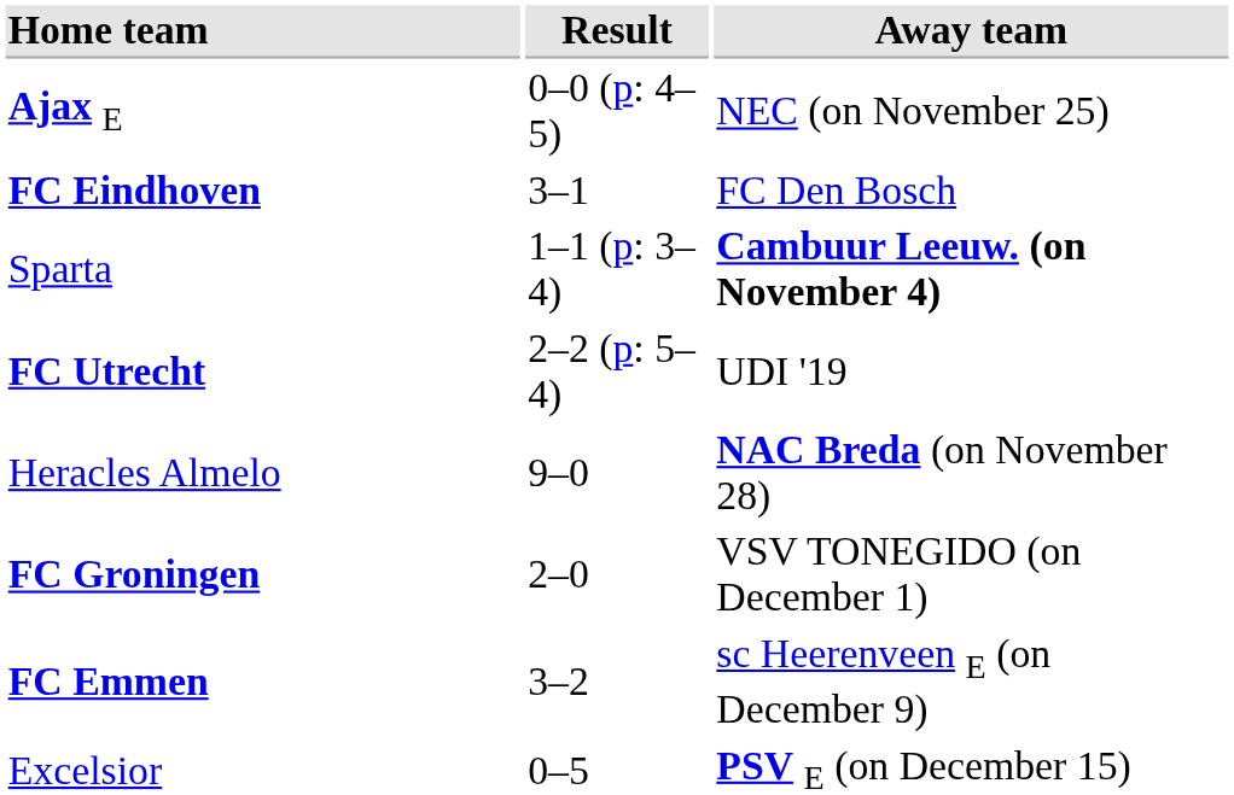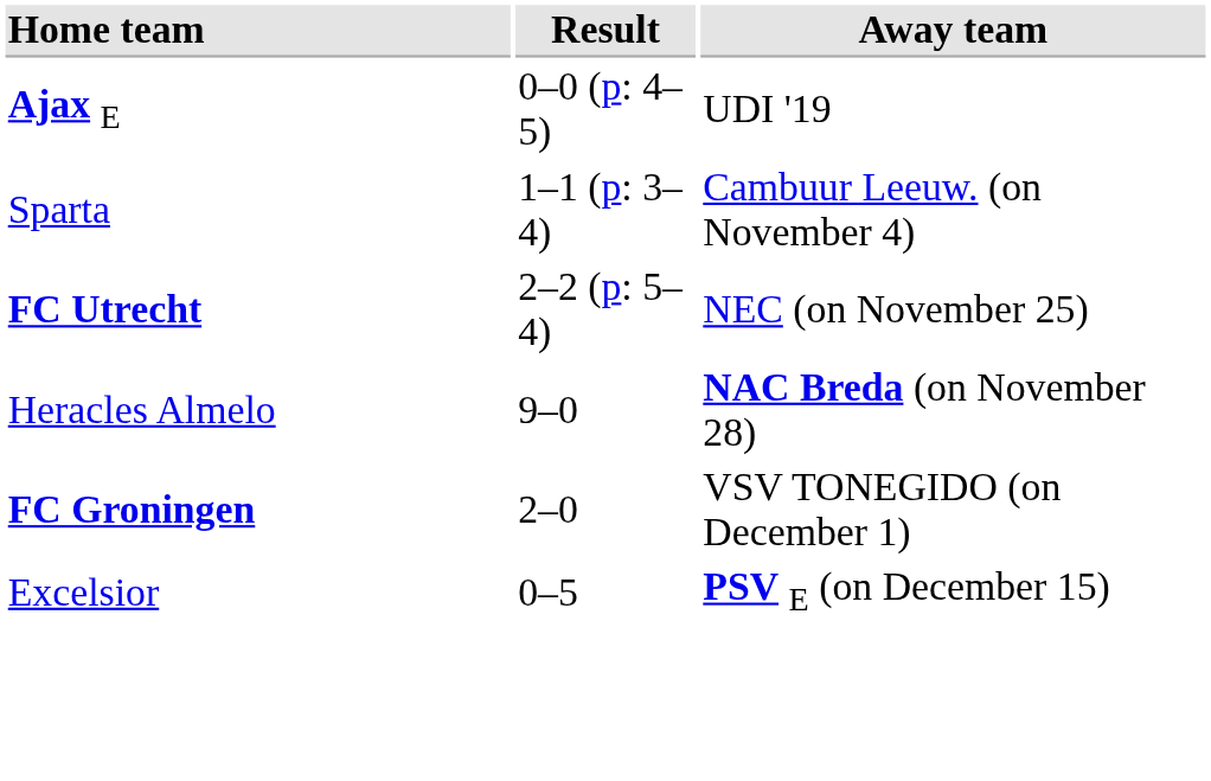 <table style="float:right;">
 <tr bgcolor="#E4E4E4">
 <th style="border-bottom:1px solid #AAAAAA" width="200" align="left">Home team</th>
 <th style="border-bottom:1px solid #AAAAAA" width="70" align="center">Result</th>
 <th style="border-bottom:1px solid #AAAAAA" width="200">Away team</th>
 </tr>
 <tr>
 <td><strong><a href='#'>Ajax</a></strong> <sub>E</sub></td>
 <td>0–0 (<a href='#'>p</a>: 4–5)</td>
-<td><a href='#'>NEC</a> (on November 25)</td>
-</tr>
-<tr>
-<td><strong><a href='#'>FC Eindhoven</a></strong></td>
-<td>3–1</td>
-<td><a href='#'>FC Den Bosch</a></td>
+<td>UDI '19</td>
 </tr>
 <tr>
 <td><a href='#'>Sparta</a></td>
 <td>1–1 (<a href='#'>p</a>: 3–4)</td>
-<td><strong><a href='#'>Cambuur Leeuw.</a> (on November 4)</strong></td>
+<td><a href='#'>Cambuur Leeuw.</a> (on November 4)</td>
 </tr>
 <tr>
 <td><strong><a href='#'>FC Utrecht</a></strong></td>
 <td>2–2 (<a href='#'>p</a>: 5–4)</td>
-<td>UDI '19</td>
+<td><a href='#'>NEC</a> (on November 25)</td>
 </tr>
 <tr>
 <td><a href='#'>Heracles Almelo</a></td>
 <td>9–0</td>
 <td><strong><a href='#'>NAC Breda</a></strong> (on November 28)</td>
 </tr>
 <tr>
 <td><strong><a href='#'>FC Groningen</a></strong></td>
 <td>2–0</td>
 <td>VSV TONEGIDO (on December 1)</td>
 </tr>
 <tr>
-<td><strong><a href='#'>FC Emmen</a></strong></td>
-<td>3–2</td>
-<td><a href='#'>sc Heerenveen</a> <sub>E</sub> (on December 9)</td>
-</tr>
-<tr>
 <td><a href='#'>Excelsior</a></td>
 <td>0–5</td>
 <td><strong><a href='#'>PSV</a></strong> <sub>E</sub> (on December 15)</td>
 </tr>
 </table>
